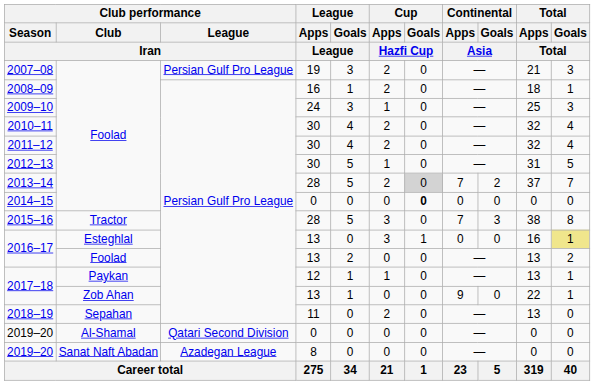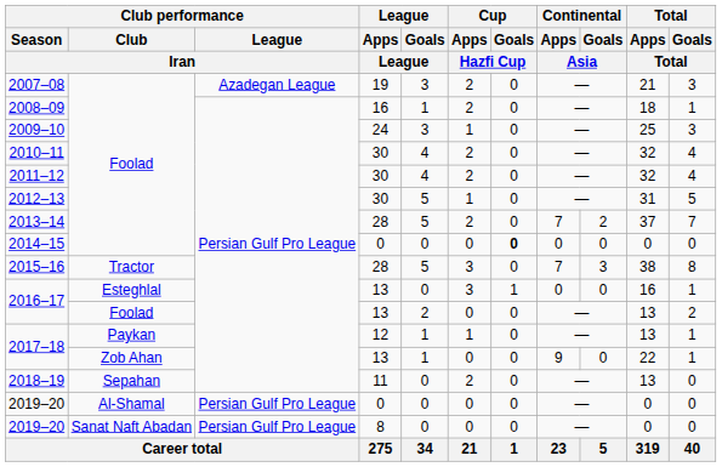 <table class="wikitable" style="text-align:center">
 <tr>
 <th colspan=3>Club performance</th>
 <th colspan=2>League</th>
 <th colspan=2>Cup</th>
 <th colspan=2>Continental</th>
 <th colspan=2>Total</th>
 </tr>
 <tr>
 <th>Season</th>
 <th>Club</th>
 <th>League</th>
 <th>Apps</th>
 <th>Goals</th>
 <th>Apps</th>
 <th>Goals</th>
 <th>Apps</th>
 <th>Goals</th>
 <th>Apps</th>
 <th>Goals</th>
 </tr>
 <tr>
 <th colspan=3>Iran</th>
 <th colspan=2>League</th>
 <th colspan=2><a href='#'>Hazfi Cup</a></th>
 <th colspan=2><a href='#'>Asia</a></th>
 <th colspan=2>Total</th>
 </tr>
 <tr>
 <td><a href='#'>2007–08</a></td>
 <td rowspan=8><a href='#'>Foolad</a></td>
-<td><a href='#'>Persian Gulf Pro League</a></td>
+<td><a href='#'>Azadegan League</a></td>
 <td>19</td>
 <td>3</td>
 <td>2</td>
 <td>0</td>
 <td colspan=2>—</td>
 <td>21</td>
 <td>3</td>
 </tr>
 <tr>
 <td><a href='#'>2008–09</a></td>
 <td rowspan=13><a href='#'>Persian Gulf Pro League</a></td>
 <td>16</td>
 <td>1</td>
 <td>2</td>
 <td>0</td>
 <td colspan=2>—</td>
 <td>18</td>
 <td>1</td>
 </tr>
 <tr>
 <td><a href='#'>2009–10</a></td>
 <td>24</td>
 <td>3</td>
 <td>1</td>
 <td>0</td>
 <td colspan=2>—</td>
 <td>25</td>
 <td>3</td>
 </tr>
 <tr>
 <td><a href='#'>2010–11</a></td>
 <td>30</td>
 <td>4</td>
 <td>2</td>
 <td>0</td>
 <td colspan=2>—</td>
 <td>32</td>
 <td>4</td>
 </tr>
 <tr>
 <td><a href='#'>2011–12</a></td>
 <td>30</td>
 <td>4</td>
 <td>2</td>
 <td>0</td>
 <td colspan=2>—</td>
 <td>32</td>
 <td>4</td>
 </tr>
 <tr>
 <td><a href='#'>2012–13</a></td>
 <td>30</td>
 <td>5</td>
 <td>1</td>
 <td>0</td>
 <td colspan=2>—</td>
 <td>31</td>
 <td>5</td>
 </tr>
 <tr>
 <td><a href='#'>2013–14</a></td>
 <td>28</td>
 <td>5</td>
 <td>2</td>
-<td style="background: lightgrey;">0</td>
+<td>0</td>
 <td>7</td>
 <td>2</td>
 <td>37</td>
 <td>7</td>
 </tr>
 <tr>
 <td><a href='#'>2014–15</a></td>
 <td>0</td>
 <td>0</td>
 <td>0</td>
 <td><strong>0</strong></td>
 <td>0</td>
 <td>0</td>
 <td>0</td>
 <td>0</td>
 </tr>
 <tr>
 <td><a href='#'>2015–16</a></td>
 <td><a href='#'>Tractor</a></td>
 <td>28</td>
 <td>5</td>
 <td>3</td>
 <td>0</td>
 <td>7</td>
 <td>3</td>
 <td>38</td>
 <td>8</td>
 </tr>
 <tr>
 <td rowspan=2><a href='#'>2016–17</a></td>
 <td><a href='#'>Esteghlal</a></td>
 <td>13</td>
 <td>0</td>
 <td>3</td>
 <td>1</td>
 <td>0</td>
 <td>0</td>
 <td>16</td>
-<td style="background: khaki;">1</td>
+<td>1</td>
 </tr>
 <tr>
 <td><a href='#'>Foolad</a></td>
 <td>13</td>
 <td>2</td>
 <td>0</td>
 <td>0</td>
 <td colspan=2>—</td>
 <td>13</td>
 <td>2</td>
 </tr>
 <tr>
 <td rowspan=2><a href='#'>2017–18</a></td>
 <td><a href='#'>Paykan</a></td>
 <td>12</td>
 <td>1</td>
 <td>1</td>
 <td>0</td>
 <td colspan=2>—</td>
 <td>13</td>
 <td>1</td>
 </tr>
 <tr>
 <td><a href='#'>Zob Ahan</a></td>
 <td>13</td>
 <td>1</td>
 <td>0</td>
 <td>0</td>
 <td>9</td>
 <td>0</td>
 <td>22</td>
 <td>1</td>
 </tr>
 <tr>
 <td><a href='#'>2018–19</a></td>
 <td><a href='#'>Sepahan</a></td>
 <td>11</td>
 <td>0</td>
 <td>2</td>
 <td>0</td>
 <td colspan=2>—</td>
 <td>13</td>
 <td>0</td>
 </tr>
 <tr>
 <td>2019–20</td>
 <td><a href='#'>Al-Shamal</a></td>
-<td><a href='#'>Qatari Second Division</a></td>
+<td><a href='#'>Persian Gulf Pro League</a></td>
 <td>0</td>
 <td>0</td>
 <td>0</td>
 <td>0</td>
 <td colspan=2>—</td>
 <td>0</td>
 <td>0</td>
 </tr>
 <tr>
 <td><a href='#'>2019–20</a></td>
 <td><a href='#'>Sanat Naft Abadan</a></td>
-<td><a href='#'>Azadegan League</a></td>
+<td><a href='#'>Persian Gulf Pro League</a></td>
 <td>8</td>
 <td>0</td>
 <td>0</td>
 <td>0</td>
 <td colspan=2>—</td>
 <td>0</td>
 <td>0</td>
 </tr>
 <tr>
 <th colspan=3>Career total</th>
 <th>275</th>
 <th>34</th>
 <th>21</th>
 <th>1</th>
 <th>23</th>
 <th>5</th>
 <th>319</th>
 <th>40</th>
 </tr>
 </table>
